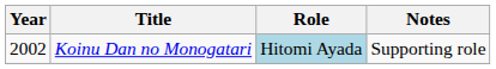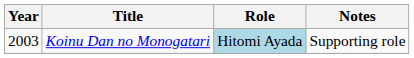 <table class="wikitable sortable">
 <tr>
 <th>Year</th>
 <th>Title</th>
 <th>Role</th>
 <th class="unsortable">Notes</th>
 </tr>
 <tr>
-<td>2002</td>
+<td>2003</td>
 <td><em><a href='#'>Koinu Dan no Monogatari</a></em></td>
 <td style="background: lightblue;">Hitomi Ayada</td>
 <td>Supporting role</td>
 </tr>
 <tr>
 </tr>
 </table>
